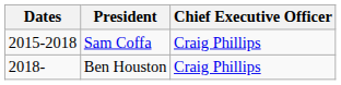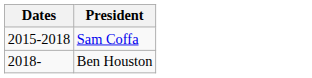 <table class="wikitable">
 <tr>
 <th>Dates</th>
 <th>President</th>
-<th>Chief Executive Officer</th>
 </tr>
 <tr>
 <td>2015-2018</td>
 <td><a href='#'>Sam Coffa</a></td>
-<td><a href='#'>Craig Phillips</a></td>
 </tr>
 <tr>
 <td>2018-</td>
 <td>Ben Houston</td>
-<td><a href='#'>Craig Phillips</a></td>
 </tr>
 </table>
